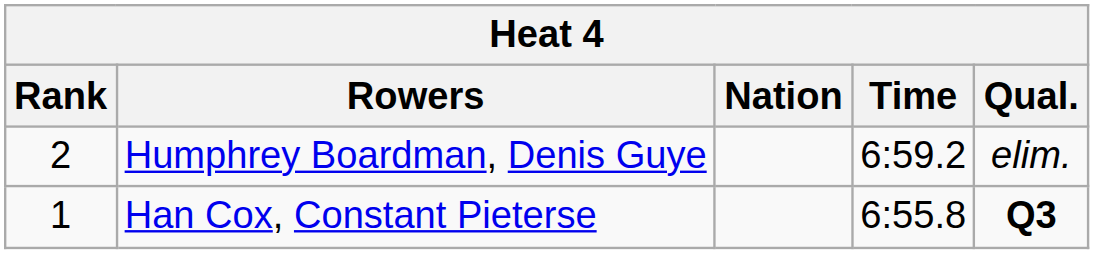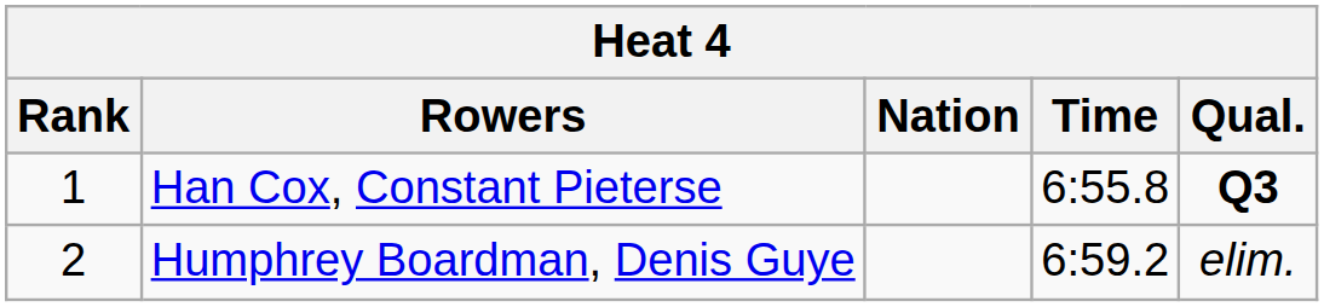 <table class="wikitable" style="text-align:center">
 <tr>
 <th colspan=5 align=center><strong>Heat 4</strong></th>
 </tr>
 <tr>
 <th>Rank</th>
 <th>Rowers</th>
 <th>Nation</th>
 <th>Time</th>
 <th>Qual.</th>
 </tr>
 <tr>
+<td>1</td>
+<td align=left><a href='#'>Han Cox</a>, <a href='#'>Constant Pieterse</a></td>
+<td align=left></td>
+<td>6:55.8</td>
+<td><strong>Q3</strong></td>
+</tr>
+<tr>
 <td>2</td>
 <td align=left><a href='#'>Humphrey Boardman</a>, <a href='#'>Denis Guye</a></td>
 <td align=left></td>
 <td>6:59.2</td>
 <td><em>elim.</em></td>
 </tr>
-<tr>
-<td>1</td>
-<td align=left><a href='#'>Han Cox</a>, <a href='#'>Constant Pieterse</a></td>
-<td align=left></td>
-<td>6:55.8</td>
-<td><strong>Q3</strong></td>
-</tr>
 </table>
